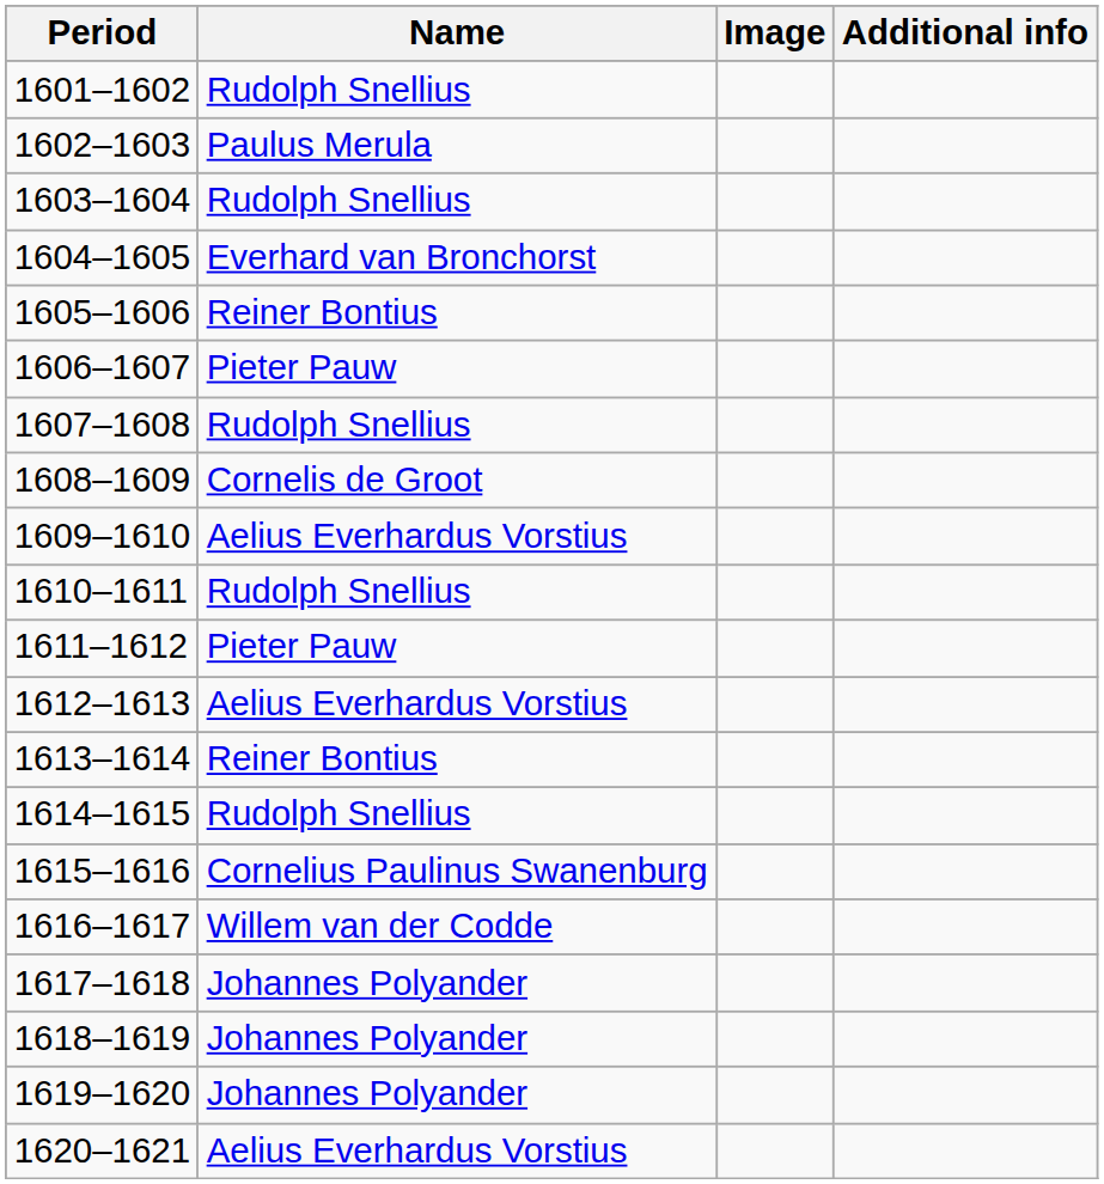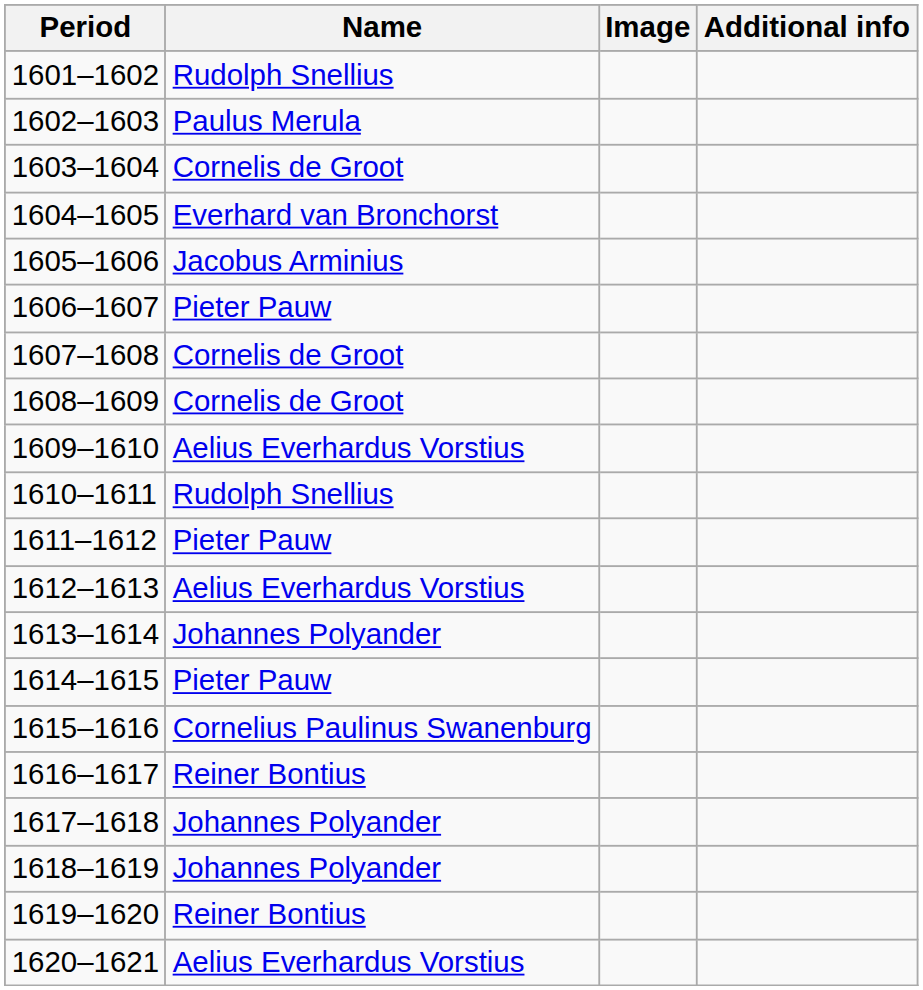 <table class="wikitable">
 <tr>
 <th>Period</th>
 <th>Name</th>
 <th>Image</th>
 <th>Additional info</th>
 </tr>
 <tr>
 <td>1601–1602</td>
 <td><a href='#'>Rudolph Snellius</a></td>
 <td></td>
 <td></td>
 </tr>
 <tr>
 <td>1602–1603</td>
 <td><a href='#'>Paulus Merula</a></td>
 <td></td>
 <td></td>
 </tr>
 <tr>
 <td>1603–1604</td>
-<td><a href='#'>Rudolph Snellius</a></td>
+<td><a href='#'>Cornelis de Groot</a></td>
 <td></td>
 <td></td>
 </tr>
 <tr>
 <td>1604–1605</td>
 <td><a href='#'>Everhard van Bronchorst</a></td>
 <td></td>
 <td></td>
 </tr>
 <tr>
 <td>1605–1606</td>
-<td><a href='#'>Reiner Bontius</a></td>
+<td><a href='#'>Jacobus Arminius</a></td>
 <td></td>
 <td></td>
 </tr>
 <tr>
 <td>1606–1607</td>
 <td><a href='#'>Pieter Pauw</a></td>
 <td></td>
 <td></td>
 </tr>
 <tr>
 <td>1607–1608</td>
-<td><a href='#'>Rudolph Snellius</a></td>
+<td><a href='#'>Cornelis de Groot</a></td>
 <td></td>
 <td></td>
 </tr>
 <tr>
 <td>1608–1609</td>
 <td><a href='#'>Cornelis de Groot</a></td>
 <td></td>
 <td></td>
 </tr>
 <tr>
 <td>1609–1610</td>
 <td><a href='#'>Aelius Everhardus Vorstius</a></td>
 <td></td>
 <td></td>
 </tr>
 <tr>
 <td>1610–1611</td>
 <td><a href='#'>Rudolph Snellius</a></td>
 <td></td>
 <td></td>
 </tr>
 <tr>
 <td>1611–1612</td>
 <td><a href='#'>Pieter Pauw</a></td>
 <td></td>
 <td></td>
 </tr>
 <tr>
 <td>1612–1613</td>
 <td><a href='#'>Aelius Everhardus Vorstius</a></td>
 <td></td>
 <td></td>
 </tr>
 <tr>
 <td>1613–1614</td>
-<td><a href='#'>Reiner Bontius</a></td>
+<td><a href='#'>Johannes Polyander</a></td>
 <td></td>
 <td></td>
 </tr>
 <tr>
 <td>1614–1615</td>
-<td><a href='#'>Rudolph Snellius</a></td>
+<td><a href='#'>Pieter Pauw</a></td>
 <td></td>
 <td></td>
 </tr>
 <tr>
 <td>1615–1616</td>
 <td><a href='#'>Cornelius Paulinus Swanenburg</a></td>
 <td></td>
 <td></td>
 </tr>
 <tr>
 <td>1616–1617</td>
-<td><a href='#'>Willem van der Codde</a></td>
+<td><a href='#'>Reiner Bontius</a></td>
 <td></td>
 <td></td>
 </tr>
 <tr>
 <td>1617–1618</td>
 <td><a href='#'>Johannes Polyander</a></td>
 <td></td>
 <td></td>
 </tr>
 <tr>
 <td>1618–1619</td>
 <td><a href='#'>Johannes Polyander</a></td>
 <td></td>
 <td></td>
 </tr>
 <tr>
 <td>1619–1620</td>
-<td><a href='#'>Johannes Polyander</a></td>
+<td><a href='#'>Reiner Bontius</a></td>
 <td></td>
 <td></td>
 </tr>
 <tr>
 <td>1620–1621</td>
 <td><a href='#'>Aelius Everhardus Vorstius</a></td>
 <td></td>
 <td></td>
 </tr>
 <tr>
 </tr>
 </table>
